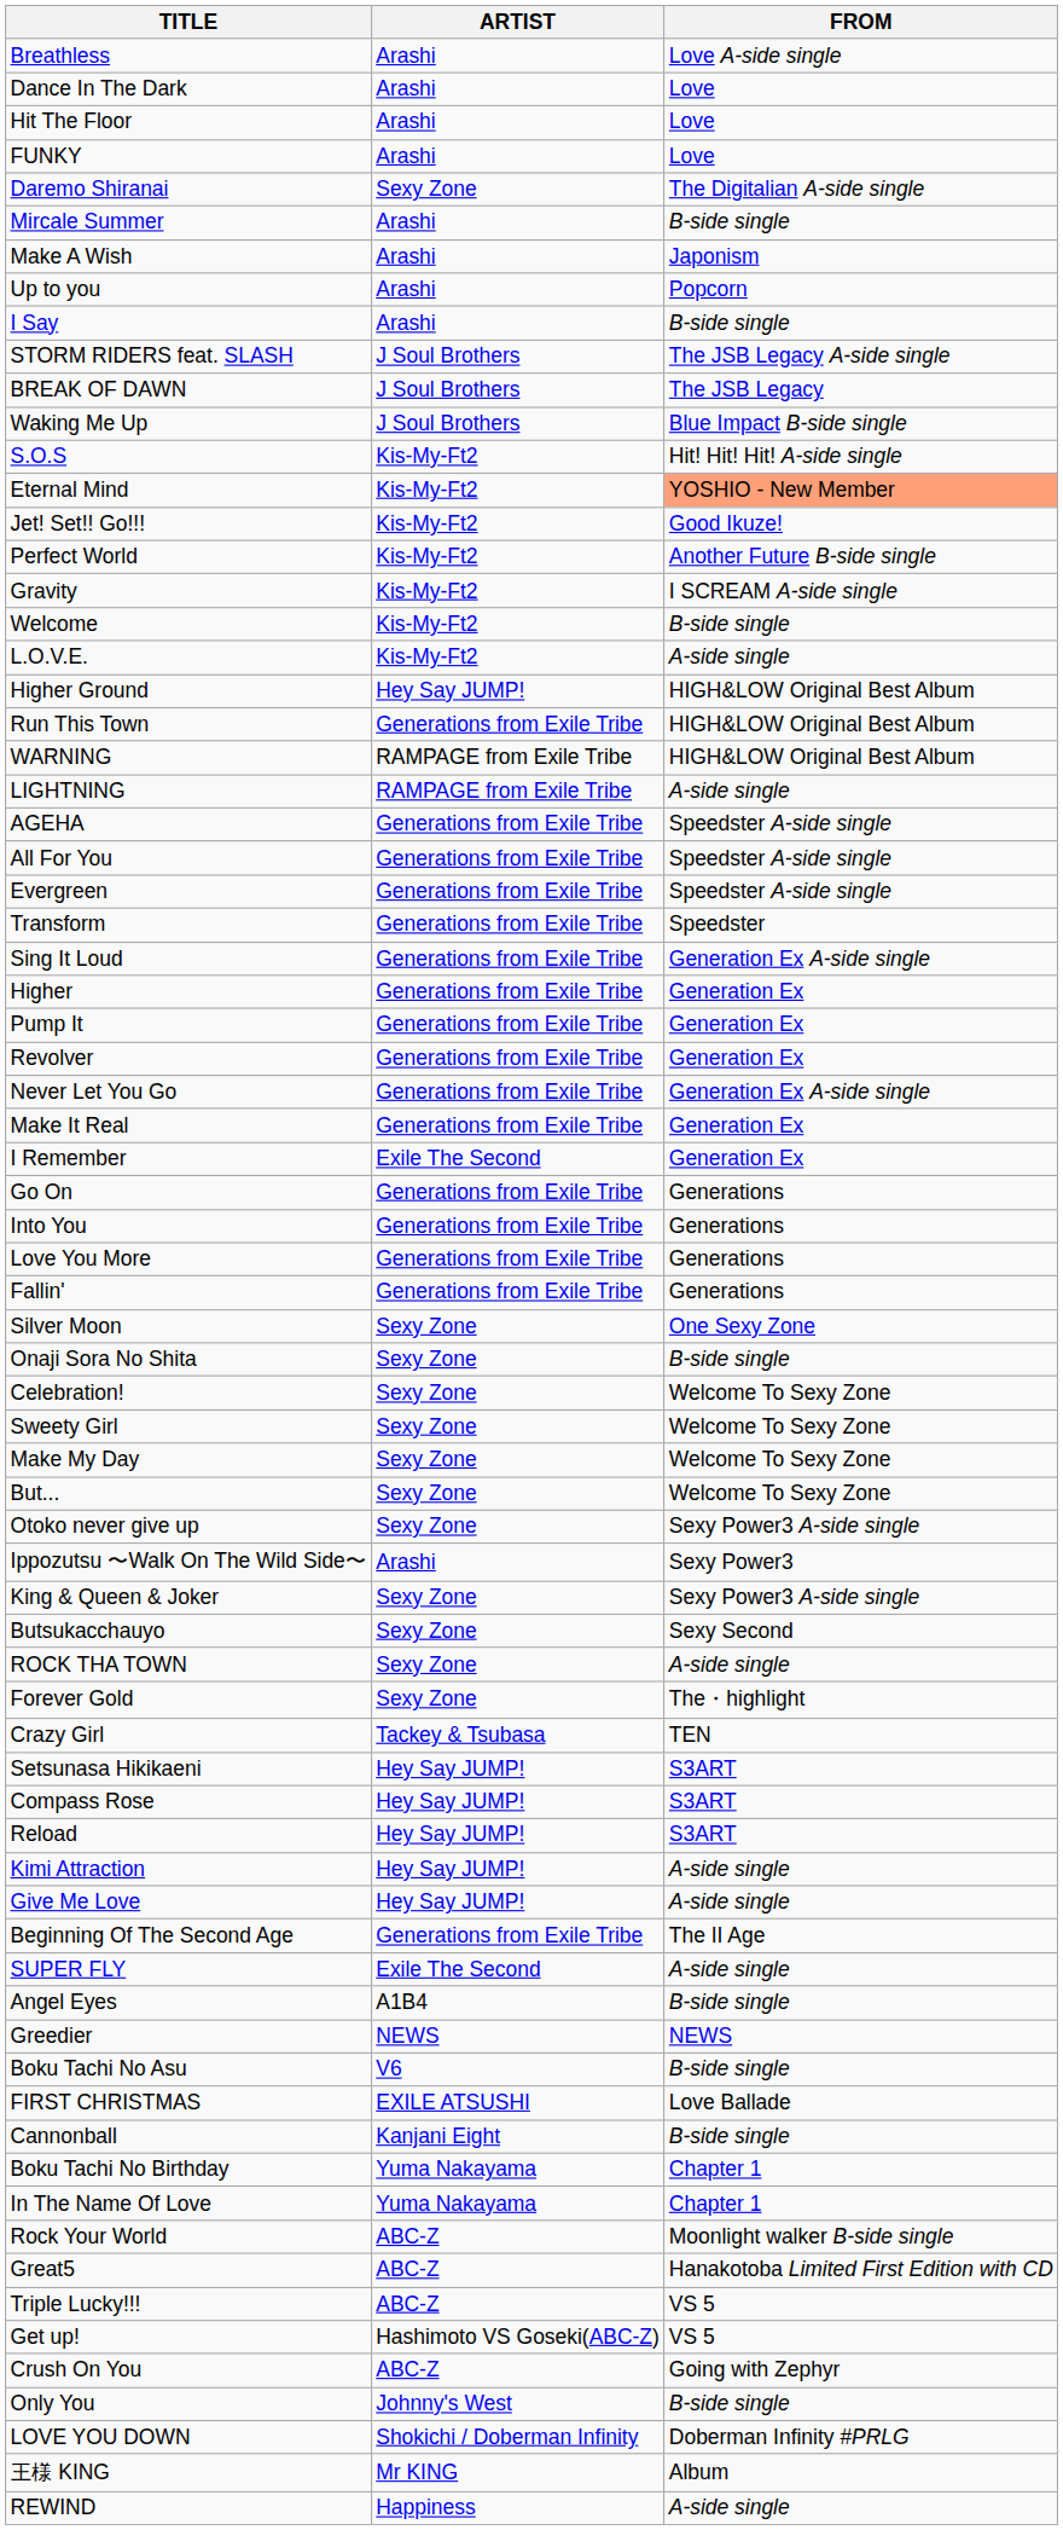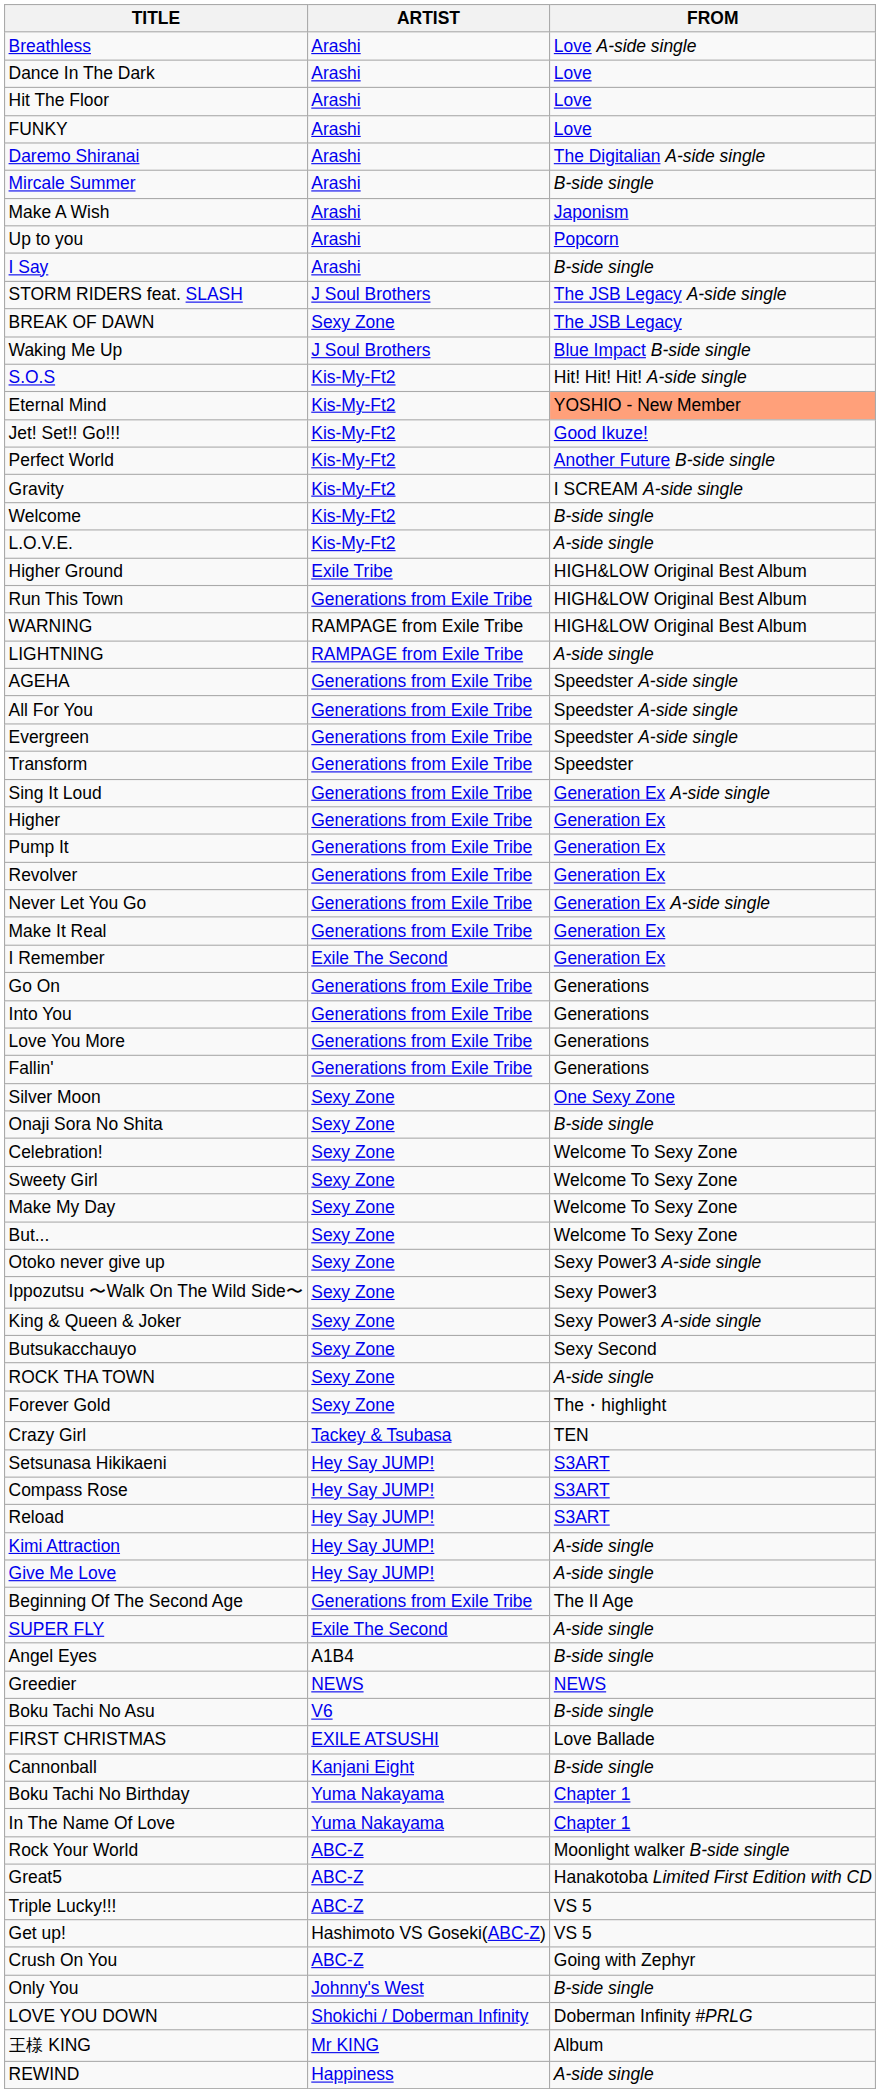 <table class="wikitable">
 <tr>
 <th>TITLE</th>
 <th>ARTIST</th>
 <th>FROM</th>
 </tr>
 <tr>
 <td><a href='#'>Breathless</a></td>
 <td><a href='#'>Arashi</a></td>
 <td><a href='#'>Love</a> <em>A-side single</em></td>
 </tr>
 <tr>
 <td>Dance In The Dark</td>
 <td><a href='#'>Arashi</a></td>
 <td><a href='#'>Love</a></td>
 </tr>
 <tr>
 <td>Hit The Floor</td>
 <td><a href='#'>Arashi</a></td>
 <td><a href='#'>Love</a></td>
 </tr>
 <tr>
 <td>FUNKY</td>
 <td><a href='#'>Arashi</a></td>
 <td><a href='#'>Love</a></td>
 </tr>
 <tr>
 <td><a href='#'>Daremo Shiranai</a></td>
-<td><a href='#'>Sexy Zone</a></td>
+<td><a href='#'>Arashi</a></td>
 <td><a href='#'>The Digitalian</a> <em>A-side single</em></td>
 </tr>
 <tr>
 <td><a href='#'>Mircale Summer</a></td>
 <td><a href='#'>Arashi</a></td>
 <td><em>B-side single</em></td>
 </tr>
 <tr>
 <td>Make A Wish</td>
 <td><a href='#'>Arashi</a></td>
 <td><a href='#'>Japonism</a></td>
 </tr>
 <tr>
 <td>Up to you</td>
 <td><a href='#'>Arashi</a></td>
 <td><a href='#'>Popcorn</a></td>
 </tr>
 <tr>
 <td><a href='#'>I Say</a></td>
 <td><a href='#'>Arashi</a></td>
 <td><em>B-side single</em></td>
 </tr>
 <tr>
 <td>STORM RIDERS feat. <a href='#'>SLASH</a></td>
 <td><a href='#'>J Soul Brothers</a></td>
 <td><a href='#'>The JSB Legacy</a> <em>A-side single</em></td>
 </tr>
 <tr>
 <td>BREAK OF DAWN</td>
-<td><a href='#'>J Soul Brothers</a></td>
+<td><a href='#'>Sexy Zone</a></td>
 <td><a href='#'>The JSB Legacy</a></td>
 </tr>
 <tr>
 <td>Waking Me Up</td>
 <td><a href='#'>J Soul Brothers</a></td>
 <td><a href='#'>Blue Impact</a> <em>B-side single</em></td>
 </tr>
 <tr>
 <td><a href='#'>S.O.S</a></td>
 <td><a href='#'>Kis-My-Ft2</a></td>
 <td>Hit! Hit! Hit! <em>A-side single</em></td>
 </tr>
 <tr>
 <td>Eternal Mind</td>
 <td><a href='#'>Kis-My-Ft2</a></td>
 <td style="background: lightsalmon;">YOSHIO - New Member</td>
 </tr>
 <tr>
 <td>Jet! Set!! Go!!!</td>
 <td><a href='#'>Kis-My-Ft2</a></td>
 <td><a href='#'>Good Ikuze!</a></td>
 </tr>
 <tr>
 <td>Perfect World</td>
 <td><a href='#'>Kis-My-Ft2</a></td>
 <td><a href='#'>Another Future</a> <em>B-side single</em></td>
 </tr>
 <tr>
 <td>Gravity</td>
 <td><a href='#'>Kis-My-Ft2</a></td>
 <td>I SCREAM <em>A-side single</em></td>
 </tr>
 <tr>
 <td>Welcome</td>
 <td><a href='#'>Kis-My-Ft2</a></td>
 <td><em>B-side single</em></td>
 </tr>
 <tr>
 <td>L.O.V.E.</td>
 <td><a href='#'>Kis-My-Ft2</a></td>
 <td><em>A-side single</em></td>
 </tr>
 <tr>
 <td>Higher Ground</td>
-<td><a href='#'>Hey Say JUMP!</a></td>
+<td><a href='#'>Exile Tribe</a></td>
 <td>HIGH&LOW Original Best Album</td>
 </tr>
 <tr>
 <td>Run This Town</td>
 <td><a href='#'>Generations from Exile Tribe</a></td>
 <td>HIGH&LOW Original Best Album</td>
 </tr>
 <tr>
 <td>WARNING</td>
 <td>RAMPAGE from Exile Tribe</td>
 <td>HIGH&LOW Original Best Album</td>
 </tr>
 <tr>
 <td>LIGHTNING</td>
 <td><a href='#'>RAMPAGE from Exile Tribe</a></td>
 <td><em>A-side single</em></td>
 </tr>
 <tr>
 <td>AGEHA</td>
 <td><a href='#'>Generations from Exile Tribe</a></td>
 <td>Speedster <em>A-side single</em></td>
 </tr>
 <tr>
 <td>All For You</td>
 <td><a href='#'>Generations from Exile Tribe</a></td>
 <td>Speedster <em>A-side single</em></td>
 </tr>
 <tr>
 <td>Evergreen</td>
 <td><a href='#'>Generations from Exile Tribe</a></td>
 <td>Speedster <em>A-side single</em></td>
 </tr>
 <tr>
 <td>Transform</td>
 <td><a href='#'>Generations from Exile Tribe</a></td>
 <td>Speedster</td>
 </tr>
 <tr>
 <td>Sing It Loud</td>
 <td><a href='#'>Generations from Exile Tribe</a></td>
 <td><a href='#'>Generation Ex</a> <em>A-side single</em></td>
 </tr>
 <tr>
 <td>Higher</td>
 <td><a href='#'>Generations from Exile Tribe</a></td>
 <td><a href='#'>Generation Ex</a></td>
 </tr>
 <tr>
 <td>Pump It</td>
 <td><a href='#'>Generations from Exile Tribe</a></td>
 <td><a href='#'>Generation Ex</a></td>
 </tr>
 <tr>
 <td>Revolver</td>
 <td><a href='#'>Generations from Exile Tribe</a></td>
 <td><a href='#'>Generation Ex</a></td>
 </tr>
 <tr>
 <td>Never Let You Go</td>
 <td><a href='#'>Generations from Exile Tribe</a></td>
 <td><a href='#'>Generation Ex</a> <em>A-side single</em></td>
 </tr>
 <tr>
 <td>Make It Real</td>
 <td><a href='#'>Generations from Exile Tribe</a></td>
 <td><a href='#'>Generation Ex</a></td>
 </tr>
 <tr>
 <td>I Remember</td>
 <td><a href='#'>Exile The Second</a></td>
 <td><a href='#'>Generation Ex</a></td>
 </tr>
 <tr>
 <td>Go On</td>
 <td><a href='#'>Generations from Exile Tribe</a></td>
 <td>Generations</td>
 </tr>
 <tr>
 <td>Into You</td>
 <td><a href='#'>Generations from Exile Tribe</a></td>
 <td>Generations</td>
 </tr>
 <tr>
 <td>Love You More</td>
 <td><a href='#'>Generations from Exile Tribe</a></td>
 <td>Generations</td>
 </tr>
 <tr>
 <td>Fallin'</td>
 <td><a href='#'>Generations from Exile Tribe</a></td>
 <td>Generations</td>
 </tr>
 <tr>
 <td>Silver Moon</td>
 <td><a href='#'>Sexy Zone</a></td>
 <td><a href='#'>One Sexy Zone</a></td>
 </tr>
 <tr>
 <td>Onaji Sora No Shita</td>
 <td><a href='#'>Sexy Zone</a></td>
 <td><em>B-side single</em></td>
 </tr>
 <tr>
 <td>Celebration!</td>
 <td><a href='#'>Sexy Zone</a></td>
 <td>Welcome To Sexy Zone</td>
 </tr>
 <tr>
 <td>Sweety Girl</td>
 <td><a href='#'>Sexy Zone</a></td>
 <td>Welcome To Sexy Zone</td>
 </tr>
 <tr>
 <td>Make My Day</td>
 <td><a href='#'>Sexy Zone</a></td>
 <td>Welcome To Sexy Zone</td>
 </tr>
 <tr>
 <td>But...</td>
 <td><a href='#'>Sexy Zone</a></td>
 <td>Welcome To Sexy Zone</td>
 </tr>
 <tr>
 <td>Otoko never give up</td>
 <td><a href='#'>Sexy Zone</a></td>
 <td>Sexy Power3 <em>A-side single</em></td>
 </tr>
 <tr>
 <td>Ippozutsu 〜Walk On The Wild Side〜</td>
-<td><a href='#'>Arashi</a></td>
+<td><a href='#'>Sexy Zone</a></td>
 <td>Sexy Power3</td>
 </tr>
 <tr>
 <td>King & Queen & Joker</td>
 <td><a href='#'>Sexy Zone</a></td>
 <td>Sexy Power3 <em>A-side single</em></td>
 </tr>
 <tr>
 <td>Butsukacchauyo</td>
 <td><a href='#'>Sexy Zone</a></td>
 <td>Sexy Second</td>
 </tr>
 <tr>
 <td>ROCK THA TOWN</td>
 <td><a href='#'>Sexy Zone</a></td>
 <td><em>A-side single</em></td>
 </tr>
 <tr>
 <td>Forever Gold</td>
 <td><a href='#'>Sexy Zone</a></td>
 <td>The・highlight</td>
 </tr>
 <tr>
 <td>Crazy Girl</td>
 <td><a href='#'>Tackey & Tsubasa</a></td>
 <td>TEN</td>
 </tr>
 <tr>
 <td>Setsunasa Hikikaeni</td>
 <td><a href='#'>Hey Say JUMP!</a></td>
 <td><a href='#'>S3ART</a></td>
 </tr>
 <tr>
 <td>Compass Rose</td>
 <td><a href='#'>Hey Say JUMP!</a></td>
 <td><a href='#'>S3ART</a></td>
 </tr>
 <tr>
 <td>Reload</td>
 <td><a href='#'>Hey Say JUMP!</a></td>
 <td><a href='#'>S3ART</a></td>
 </tr>
 <tr>
 <td><a href='#'>Kimi Attraction</a></td>
 <td><a href='#'>Hey Say JUMP!</a></td>
 <td><em>A-side single</em></td>
 </tr>
 <tr>
 <td><a href='#'>Give Me Love</a></td>
 <td><a href='#'>Hey Say JUMP!</a></td>
 <td><em>A-side single</em></td>
 </tr>
 <tr>
 <td>Beginning Of The Second Age</td>
 <td><a href='#'>Generations from Exile Tribe</a></td>
 <td>The II Age</td>
 </tr>
 <tr>
 <td><a href='#'>SUPER FLY</a></td>
 <td><a href='#'>Exile The Second</a></td>
 <td><em>A-side single</em></td>
 </tr>
 <tr>
 <td>Angel Eyes</td>
 <td>A1B4</td>
 <td><em>B-side single</em></td>
 </tr>
 <tr>
 <td>Greedier</td>
 <td><a href='#'>NEWS</a></td>
 <td><a href='#'>NEWS</a></td>
 </tr>
 <tr>
 <td>Boku Tachi No Asu</td>
 <td><a href='#'>V6</a></td>
 <td><em>B-side single</em></td>
 </tr>
 <tr>
 <td>FIRST CHRISTMAS</td>
 <td><a href='#'>EXILE ATSUSHI</a></td>
 <td>Love Ballade</td>
 </tr>
 <tr>
 <td>Cannonball</td>
 <td><a href='#'>Kanjani Eight</a></td>
 <td><em>B-side single</em></td>
 </tr>
 <tr>
 <td>Boku Tachi No Birthday</td>
 <td><a href='#'>Yuma Nakayama</a></td>
 <td><a href='#'>Chapter 1</a></td>
 </tr>
 <tr>
 <td>In The Name Of Love</td>
 <td><a href='#'>Yuma Nakayama</a></td>
 <td><a href='#'>Chapter 1</a></td>
 </tr>
 <tr>
 <td>Rock Your World</td>
 <td><a href='#'>ABC-Z</a></td>
 <td>Moonlight walker <em>B-side single</em></td>
 </tr>
 <tr>
 <td>Great5</td>
 <td><a href='#'>ABC-Z</a></td>
 <td>Hanakotoba <em>Limited First Edition with CD</em></td>
 </tr>
 <tr>
 <td>Triple Lucky!!!</td>
 <td><a href='#'>ABC-Z</a></td>
 <td>VS 5</td>
 </tr>
 <tr>
 <td>Get up!</td>
 <td>Hashimoto VS Goseki(<a href='#'>ABC-Z</a>)</td>
 <td>VS 5</td>
 </tr>
 <tr>
 <td>Crush On You</td>
 <td><a href='#'>ABC-Z</a></td>
 <td>Going with Zephyr</td>
 </tr>
 <tr>
 <td>Only You</td>
 <td><a href='#'>Johnny's West</a></td>
 <td><em>B-side single</em></td>
 </tr>
 <tr>
 <td>LOVE YOU DOWN</td>
 <td><a href='#'>Shokichi / Doberman Infinity</a></td>
 <td>Doberman Infinity <em>#PRLG</em></td>
 </tr>
 <tr>
 <td>王様 KING</td>
 <td><a href='#'>Mr KING</a></td>
 <td>Album</td>
 </tr>
 <tr>
 <td>REWIND</td>
 <td><a href='#'>Happiness</a></td>
 <td><em>A-side single</em></td>
 </tr>
 </table>
